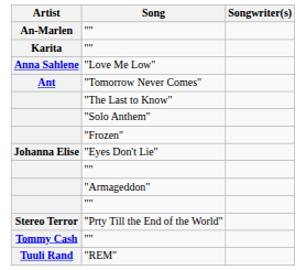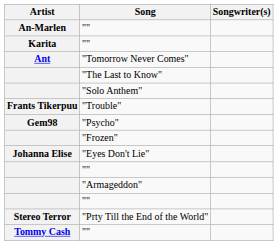 <table class="wikitable sortable plainrowheaders" style="margin: 1em auto 1em auto;">
 <tr>
 <th scope="col">Artist</th>
 <th scope="col">Song</th>
 <th scope="col" class="unsortable">Songwriter(s)</th>
 </tr>
 <tr>
 <th scope="row">An-Marlen</th>
 <td>""</td>
 <td></td>
 </tr>
 <tr>
 <th scope="row">  Karita</th>
 <td>""</td>
 <td></td>
 </tr>
 <tr>
-<th scope="row"><a href='#'>Anna Sahlene</a></th>
-<td>"Love Me Low"</td>
-<td></td>
-</tr>
-<tr>
 <th scope="row"><a href='#'>Ant</a></th>
 <td>"Tomorrow Never Comes"</td>
 <td></td>
 </tr>
 <tr>
 <th scope="row"></th>
 <td>"The Last to Know"</td>
 <td></td>
 </tr>
 <tr>
 <th scope="row"></th>
 <td>"Solo Anthem"</td>
+<td></td>
+</tr>
+<tr>
+<th scope="row">Frants Tikerpuu</th>
+<td>"Trouble"</td>
+<td></td>
+</tr>
+<tr>
+<th scope="row">Gem98</th>
+<td>"Psycho"</td>
 <td></td>
 </tr>
 <tr>
 <th scope="row"></th>
 <td>"Frozen"</td>
 <td></td>
 </tr>
 <tr>
 <th scope="row">Johanna Elise</th>
 <td>"Eyes Don't Lie"</td>
 <td></td>
 </tr>
 <tr>
 <th scope="row"></th>
 <td>""</td>
 <td></td>
 </tr>
 <tr>
 <th scope="row"></th>
 <td>"Armageddon"</td>
 <td></td>
 </tr>
 <tr>
 <th scope="row">  </th>
 <td>""</td>
 <td></td>
 </tr>
 <tr>
 <th scope="row">Stereo Terror</th>
 <td>"Prty Till the End of the World"</td>
 <td></td>
 </tr>
 <tr>
 <th scope="row"><a href='#'>Tommy Cash</a></th>
 <td>""</td>
 <td></td>
 </tr>
-<tr>
-<th scope="row"><a href='#'>Tuuli Rand</a></th>
-<td>"REM"</td>
-<td></td>
-</tr>
 </table>
